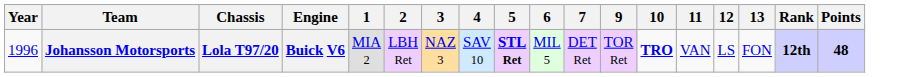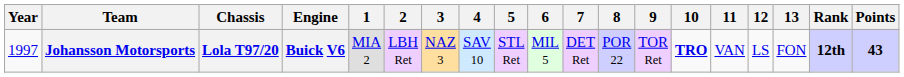 <table class="wikitable" style="text-align:center; font-size:90%">
 <tr>
 <th>Year</th>
 <th>Team</th>
 <th>Chassis</th>
 <th>Engine</th>
 <th>1</th>
 <th>2</th>
 <th>3</th>
 <th>4</th>
 <th>5</th>
 <th>6</th>
 <th>7</th>
+<th>8</th>
 <th>9</th>
 <th>10</th>
 <th>11</th>
 <th>12</th>
 <th>13</th>
 <th>Rank</th>
 <th>Points</th>
 </tr>
 <tr>
-<td><a href='#'>1996</a></td>
+<td><a href='#'>1997</a></td>
 <th><a href='#'>Johansson Motorsports</a></th>
 <th><a href='#'>Lola T97/20</a></th>
 <th><a href='#'>Buick</a> <a href='#'>V6</a></th>
 <td style="background:#DFDFDF;"><a href='#'>MIA</a><br><small>2</small></td>
 <td style="background:#EFCFFF;"><a href='#'>LBH</a><br><small>Ret</small></td>
 <td style="background:#FFDF9F;"><a href='#'>NAZ</a><br><small>3</small></td>
 <td style="background:#CFEAFF;"><a href='#'>SAV</a><br><small>10</small></td>
-<td style="background:#EFCFFF;"><strong><a href='#'>STL</a><br><small>Ret</small></strong></td>
+<td style="background:#EFCFFF;"><a href='#'>STL</a><br><small>Ret</small></td>
 <td style="background:#DFFFDF;"><a href='#'>MIL</a><br><small>5</small></td>
 <td style="background:#EFCFFF;"><a href='#'>DET</a><br><small>Ret</small></td>
+<td style="background:#CFCFFF;"><a href='#'>POR</a><br><small>22</small></td>
 <td style="background:#EFCFFF;"><a href='#'>TOR</a><br><small>Ret</small></td>
 <td><strong><a href='#'>TRO</a></strong></td>
 <td><a href='#'>VAN</a></td>
 <td><a href='#'>LS</a></td>
 <td><a href='#'>FON</a></td>
 <td style="background:#CFCFFF;"><strong>12th</strong></td>
-<td style="background:#CFCFFF;"><strong>48</strong></td>
+<td style="background:#CFCFFF;"><strong>43</strong></td>
 </tr>
 </table>
